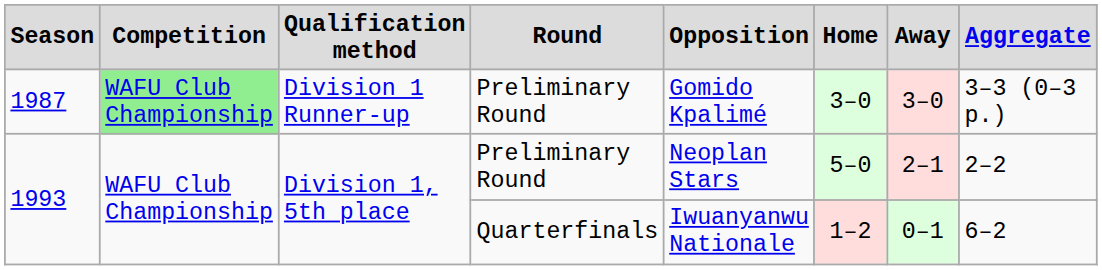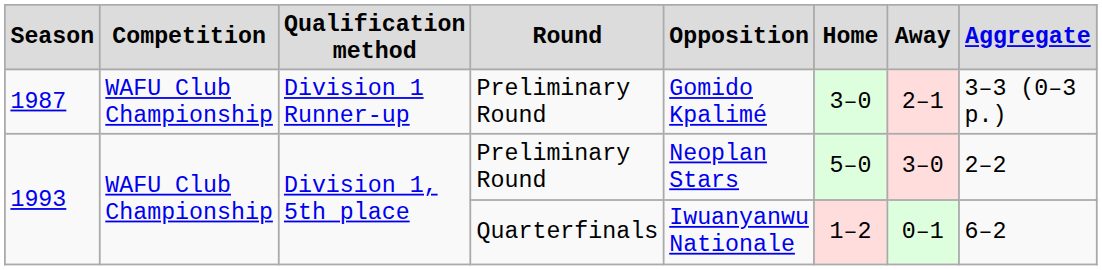 <table class="sortable plainrowheaders wikitable">
 <tr>
 <th style="background:#DCDCDC">Season</th>
 <th style="background:#DCDCDC">Competition</th>
 <th style="background:#DCDCDC">Qualification method</th>
 <th style="background:#DCDCDC">Round</th>
 <th style="background:#DCDCDC">Opposition</th>
 <th width="80" style="background:#DCDCDC">Home</th>
 <th width="80" style="background:#DCDCDC">Away</th>
 <th width="80" style="background:#DCDCDC"><a href='#'>Aggregate</a></th>
 </tr>
 <tr>
 <td><a href='#'>1987</a></td>
-<td style="background: lightgreen;"><a href='#'>WAFU Club Championship</a></td>
+<td><a href='#'>WAFU Club Championship</a></td>
 <td><a href='#'>Division 1 Runner-up</a></td>
 <td align=left>Preliminary Round</td>
 <td align=left> <a href='#'>Gomido Kpalimé</a></td>
 <td style="background:#dfd; text-align:center">3–0</td>
-<td style="background:#fdd; text-align:center">3–0</td>
+<td style="background:#fdd; text-align:center">2–1</td>
 <td>3–3 (0–3 p.)</td>
 </tr>
 <tr>
 <td rowspan=2><a href='#'>1993</a></td>
 <td rowspan=2><a href='#'>WAFU Club Championship</a></td>
 <td rowspan=2><a href='#'>Division 1, 5th place</a></td>
 <td align=left>Preliminary Round</td>
 <td align=left> <a href='#'>Neoplan Stars</a></td>
 <td style="background:#dfd; text-align:center">5–0</td>
-<td style="background:#fdd; text-align:center">2–1</td>
+<td style="background:#fdd; text-align:center">3–0</td>
 <td>2–2</td>
 </tr>
 <tr>
 <td align=left>Quarterfinals</td>
 <td align=left> <a href='#'>Iwuanyanwu Nationale</a></td>
 <td style="background:#fdd; text-align:center">1–2</td>
 <td style="background:#dfd; text-align:center">0–1</td>
 <td>6–2</td>
 </tr>
 </table>
